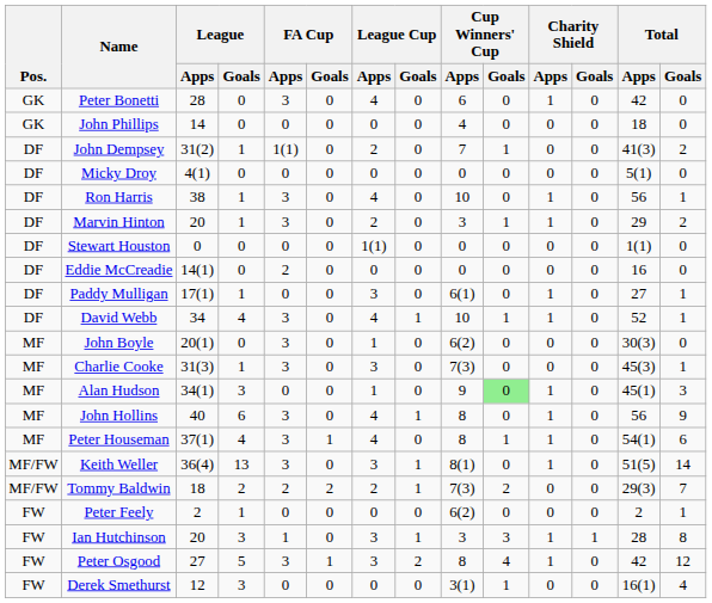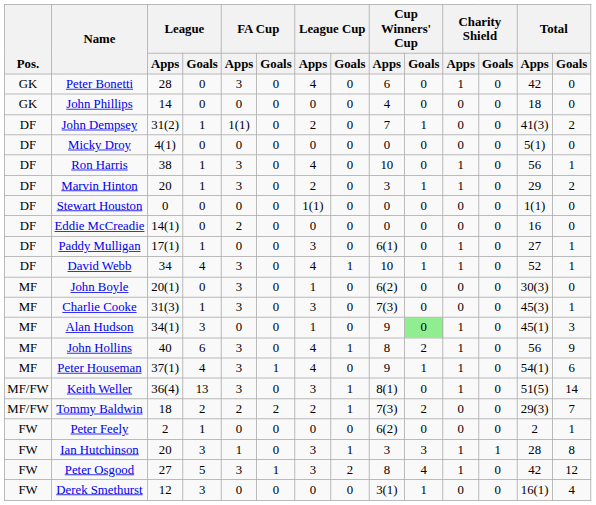 <table class="wikitable sortable" style="text-align: center;">
 <tr>
 <th rowspan="2" valign="bottom">Pos.</th>
 <th rowspan="2">Name</th>
 <th colspan="2" width="85">League</th>
 <th colspan="2" width="85">FA Cup</th>
 <th colspan="2" width="85">League Cup</th>
 <th colspan="2" width="85">Cup Winners' Cup</th>
 <th colspan="2" width="85">Charity Shield</th>
 <th colspan="2" width="85">Total</th>
 </tr>
 <tr>
 <th>Apps</th>
 <th>Goals</th>
 <th>Apps</th>
 <th>Goals</th>
 <th>Apps</th>
 <th>Goals</th>
 <th>Apps</th>
 <th>Goals</th>
 <th>Apps</th>
 <th>Goals</th>
 <th>Apps</th>
 <th>Goals</th>
 </tr>
 <tr>
 <td>GK</td>
 <td> <a href='#'>Peter Bonetti</a></td>
 <td>28</td>
 <td>0</td>
 <td>3</td>
 <td>0</td>
 <td>4</td>
 <td>0</td>
 <td>6</td>
 <td>0</td>
 <td>1</td>
 <td>0</td>
 <td>42</td>
 <td>0</td>
 </tr>
 <tr>
 <td>GK</td>
 <td> <a href='#'>John Phillips</a></td>
 <td>14</td>
 <td>0</td>
 <td>0</td>
 <td>0</td>
 <td>0</td>
 <td>0</td>
 <td>4</td>
 <td>0</td>
 <td>0</td>
 <td>0</td>
 <td>18</td>
 <td>0</td>
 </tr>
 <tr>
 <td>DF</td>
 <td> <a href='#'>John Dempsey</a></td>
 <td>31(2)</td>
 <td>1</td>
 <td>1(1)</td>
 <td>0</td>
 <td>2</td>
 <td>0</td>
 <td>7</td>
 <td>1</td>
 <td>0</td>
 <td>0</td>
 <td>41(3)</td>
 <td>2</td>
 </tr>
 <tr>
 <td>DF</td>
 <td> <a href='#'>Micky Droy</a></td>
 <td>4(1)</td>
 <td>0</td>
 <td>0</td>
 <td>0</td>
 <td>0</td>
 <td>0</td>
 <td>0</td>
 <td>0</td>
 <td>0</td>
 <td>0</td>
 <td>5(1)</td>
 <td>0</td>
 </tr>
 <tr>
 <td>DF</td>
 <td> <a href='#'>Ron Harris</a></td>
 <td>38</td>
 <td>1</td>
 <td>3</td>
 <td>0</td>
 <td>4</td>
 <td>0</td>
 <td>10</td>
 <td>0</td>
 <td>1</td>
 <td>0</td>
 <td>56</td>
 <td>1</td>
 </tr>
 <tr>
 <td>DF</td>
 <td> <a href='#'>Marvin Hinton</a></td>
 <td>20</td>
 <td>1</td>
 <td>3</td>
 <td>0</td>
 <td>2</td>
 <td>0</td>
 <td>3</td>
 <td>1</td>
 <td>1</td>
 <td>0</td>
 <td>29</td>
 <td>2</td>
 </tr>
 <tr>
 <td>DF</td>
 <td> <a href='#'>Stewart Houston</a></td>
 <td>0</td>
 <td>0</td>
 <td>0</td>
 <td>0</td>
 <td>1(1)</td>
 <td>0</td>
 <td>0</td>
 <td>0</td>
 <td>0</td>
 <td>0</td>
 <td>1(1)</td>
 <td>0</td>
 </tr>
 <tr>
 <td>DF</td>
 <td> <a href='#'>Eddie McCreadie</a></td>
 <td>14(1)</td>
 <td>0</td>
 <td>2</td>
 <td>0</td>
 <td>0</td>
 <td>0</td>
 <td>0</td>
 <td>0</td>
 <td>0</td>
 <td>0</td>
 <td>16</td>
 <td>0</td>
 </tr>
 <tr>
 <td>DF</td>
 <td> <a href='#'>Paddy Mulligan</a></td>
 <td>17(1)</td>
 <td>1</td>
 <td>0</td>
 <td>0</td>
 <td>3</td>
 <td>0</td>
 <td>6(1)</td>
 <td>0</td>
 <td>1</td>
 <td>0</td>
 <td>27</td>
 <td>1</td>
 </tr>
 <tr>
 <td>DF</td>
 <td> <a href='#'>David Webb</a></td>
 <td>34</td>
 <td>4</td>
 <td>3</td>
 <td>0</td>
 <td>4</td>
 <td>1</td>
 <td>10</td>
 <td>1</td>
 <td>1</td>
 <td>0</td>
 <td>52</td>
 <td>1</td>
 </tr>
 <tr>
 <td>MF</td>
 <td> <a href='#'>John Boyle</a></td>
 <td>20(1)</td>
 <td>0</td>
 <td>3</td>
 <td>0</td>
 <td>1</td>
 <td>0</td>
 <td>6(2)</td>
 <td>0</td>
 <td>0</td>
 <td>0</td>
 <td>30(3)</td>
 <td>0</td>
 </tr>
 <tr>
 <td>MF</td>
 <td> <a href='#'>Charlie Cooke</a></td>
 <td>31(3)</td>
 <td>1</td>
 <td>3</td>
 <td>0</td>
 <td>3</td>
 <td>0</td>
 <td>7(3)</td>
 <td>0</td>
 <td>0</td>
 <td>0</td>
 <td>45(3)</td>
 <td>1</td>
 </tr>
 <tr>
 <td>MF</td>
 <td> <a href='#'>Alan Hudson</a></td>
 <td>34(1)</td>
 <td>3</td>
 <td>0</td>
 <td>0</td>
 <td>1</td>
 <td>0</td>
 <td>9</td>
 <td style="background: lightgreen;">0</td>
 <td>1</td>
 <td>0</td>
 <td>45(1)</td>
 <td>3</td>
 </tr>
 <tr>
 <td>MF</td>
 <td> <a href='#'>John Hollins</a></td>
 <td>40</td>
 <td>6</td>
 <td>3</td>
 <td>0</td>
 <td>4</td>
 <td>1</td>
 <td>8</td>
-<td>0</td>
+<td>2</td>
 <td>1</td>
 <td>0</td>
 <td>56</td>
 <td>9</td>
 </tr>
 <tr>
 <td>MF</td>
 <td> <a href='#'>Peter Houseman</a></td>
 <td>37(1)</td>
 <td>4</td>
 <td>3</td>
 <td>1</td>
 <td>4</td>
 <td>0</td>
-<td>8</td>
+<td>9</td>
 <td>1</td>
 <td>1</td>
 <td>0</td>
 <td>54(1)</td>
 <td>6</td>
 </tr>
 <tr>
 <td>MF/FW</td>
 <td> <a href='#'>Keith Weller</a></td>
 <td>36(4)</td>
 <td>13</td>
 <td>3</td>
 <td>0</td>
 <td>3</td>
 <td>1</td>
 <td>8(1)</td>
 <td>0</td>
 <td>1</td>
 <td>0</td>
 <td>51(5)</td>
 <td>14</td>
 </tr>
 <tr>
 <td>MF/FW</td>
 <td> <a href='#'>Tommy Baldwin</a></td>
 <td>18</td>
 <td>2</td>
 <td>2</td>
 <td>2</td>
 <td>2</td>
 <td>1</td>
 <td>7(3)</td>
 <td>2</td>
 <td>0</td>
 <td>0</td>
 <td>29(3)</td>
 <td>7</td>
 </tr>
 <tr>
 <td>FW</td>
 <td> <a href='#'>Peter Feely</a></td>
 <td>2</td>
 <td>1</td>
 <td>0</td>
 <td>0</td>
 <td>0</td>
 <td>0</td>
 <td>6(2)</td>
 <td>0</td>
 <td>0</td>
 <td>0</td>
 <td>2</td>
 <td>1</td>
 </tr>
 <tr>
 <td>FW</td>
 <td> <a href='#'>Ian Hutchinson</a></td>
 <td>20</td>
 <td>3</td>
 <td>1</td>
 <td>0</td>
 <td>3</td>
 <td>1</td>
 <td>3</td>
 <td>3</td>
 <td>1</td>
 <td>1</td>
 <td>28</td>
 <td>8</td>
 </tr>
 <tr>
 <td>FW</td>
 <td> <a href='#'>Peter Osgood</a></td>
 <td>27</td>
 <td>5</td>
 <td>3</td>
 <td>1</td>
 <td>3</td>
 <td>2</td>
 <td>8</td>
 <td>4</td>
 <td>1</td>
 <td>0</td>
 <td>42</td>
 <td>12</td>
 </tr>
 <tr>
 <td>FW</td>
 <td> <a href='#'>Derek Smethurst</a></td>
 <td>12</td>
 <td>3</td>
 <td>0</td>
 <td>0</td>
 <td>0</td>
 <td>0</td>
 <td>3(1)</td>
 <td>1</td>
 <td>0</td>
 <td>0</td>
 <td>16(1)</td>
 <td>4</td>
 </tr>
 </table>
